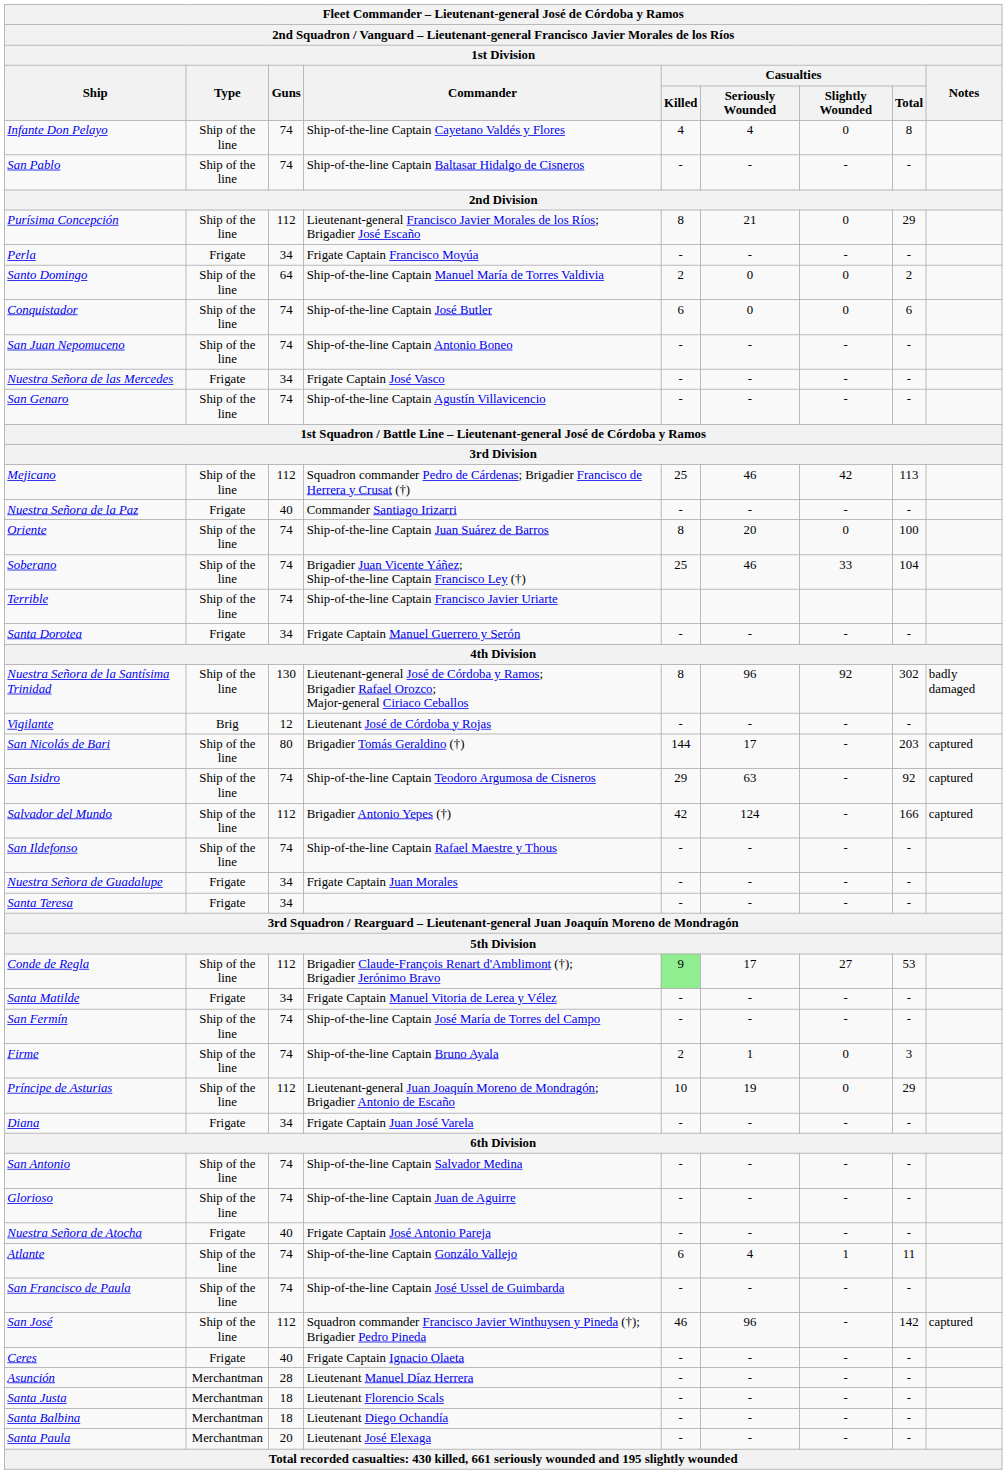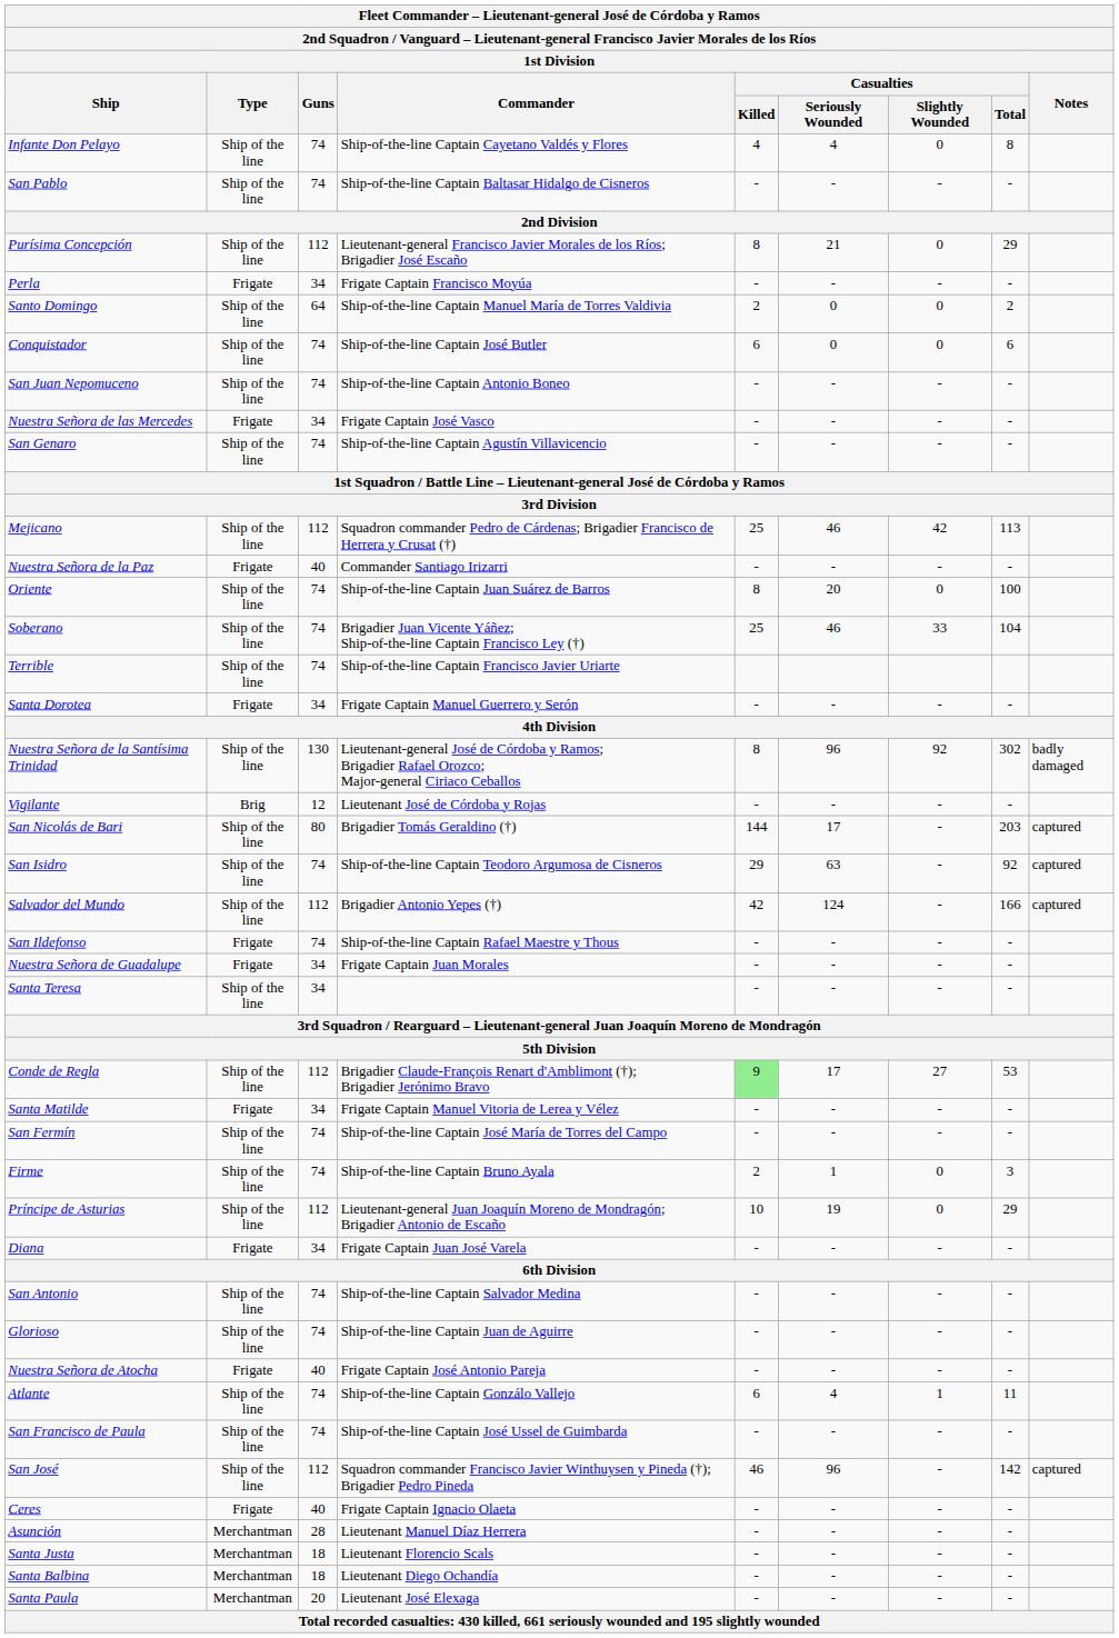 <table class="wikitable">
 <tr>
 <th colspan="9">Fleet Commander – Lieutenant-general José de Córdoba y Ramos</th>
 </tr>
 <tr>
 <th colspan="9">2nd Squadron / Vanguard – Lieutenant-general Francisco Javier Morales de los Ríos</th>
 </tr>
 <tr>
 <th colspan="9">1st Division</th>
 </tr>
 <tr>
 <th rowspan=2>Ship</th>
 <th rowspan=2>Type</th>
 <th rowspan=2>Guns</th>
 <th rowspan=2>Commander</th>
 <th colspan=4>Casualties</th>
 <th rowspan=2>Notes</th>
 </tr>
 <tr>
 <th>Killed</th>
 <th>Seriously Wounded</th>
 <th>Slightly Wounded</th>
 <th>Total</th>
 </tr>
 <tr valign="top">
 <td><a href='#'><em>Infante Don Pelayo</em></a></td>
 <td align= center>Ship of the line</td>
 <td align= center>74</td>
 <td>Ship-of-the-line Captain <a href='#'>Cayetano Valdés y Flores</a></td>
 <td align= center>4</td>
 <td align= center>4</td>
 <td align= center>0</td>
 <td align= center>8</td>
 <td></td>
 </tr>
 <tr valign="top">
 <td><em><a href='#'>San Pablo</a></em></td>
 <td align= center>Ship of the line</td>
 <td align= center>74</td>
 <td>Ship-of-the-line Captain <a href='#'>Baltasar Hidalgo de Cisneros</a></td>
 <td align= center>-</td>
 <td align= center>-</td>
 <td align= center>-</td>
 <td align= center>-</td>
 <td></td>
 </tr>
 <tr valign="top">
 <th colspan="9">2nd Division</th>
 </tr>
 <tr valign="top">
 <td><em><a href='#'>Purísima Concepción</a></em></td>
 <td align= center>Ship of the line</td>
 <td align= center>112</td>
 <td>Lieutenant-general <a href='#'>Francisco Javier Morales de los Ríos</a>; <br> Brigadier <a href='#'>José Escaño</a></td>
 <td align= center>8</td>
 <td align= center>21</td>
 <td align= center>0</td>
 <td align= center>29</td>
 <td></td>
 </tr>
 <tr valign="top">
 <td><em><a href='#'>Perla</a></em></td>
 <td align= center>Frigate</td>
 <td align= center>34</td>
 <td>Frigate Captain <a href='#'>Francisco Moyúa</a></td>
 <td align= center>-</td>
 <td align= center>-</td>
 <td align= center>-</td>
 <td align= center>-</td>
 <td></td>
 </tr>
 <tr valign="top">
 <td><em><a href='#'>Santo Domingo</a></em></td>
 <td align= center>Ship of the line</td>
 <td align= center>64</td>
 <td>Ship-of-the-line Captain <a href='#'>Manuel María de Torres Valdivia</a></td>
 <td align= center>2</td>
 <td align= center>0</td>
 <td align= center>0</td>
 <td align= center>2</td>
 <td></td>
 </tr>
 <tr valign="top">
 <td><em><a href='#'>Conquistador</a></em></td>
 <td align= center>Ship of the line</td>
 <td align= center>74</td>
 <td>Ship-of-the-line Captain <a href='#'>José Butler</a></td>
 <td align= center>6</td>
 <td align= center>0</td>
 <td align= center>0</td>
 <td align= center>6</td>
 <td></td>
 </tr>
 <tr valign="top">
 <td><a href='#'><em>San Juan Nepomuceno</em></a></td>
 <td align= center>Ship of the line</td>
 <td align= center>74</td>
 <td>Ship-of-the-line Captain <a href='#'>Antonio Boneo</a></td>
 <td align= center>-</td>
 <td align= center>-</td>
 <td align= center>-</td>
 <td align= center>-</td>
 <td></td>
 </tr>
 <tr valign="top">
 <td><em><a href='#'>Nuestra Señora de las Mercedes</a></em></td>
 <td align= center>Frigate</td>
 <td align= center>34</td>
 <td>Frigate Captain <a href='#'>José Vasco</a></td>
 <td align= center>-</td>
 <td align= center>-</td>
 <td align= center>-</td>
 <td align= center>-</td>
 <td></td>
 </tr>
 <tr valign="top">
 <td><em><a href='#'>San Genaro</a></em></td>
 <td align= center>Ship of the line</td>
 <td align= center>74</td>
 <td>Ship-of-the-line Captain <a href='#'>Agustín Villavicencio</a></td>
 <td align= center>-</td>
 <td align= center>-</td>
 <td align= center>-</td>
 <td align= center>-</td>
 <td></td>
 </tr>
 <tr valign="top">
 <th colspan="9">1st Squadron / Battle Line – Lieutenant-general José de Córdoba y Ramos</th>
 </tr>
 <tr valign="top">
 <th colspan="9">3rd Division</th>
 </tr>
 <tr valign="top">
 <td><a href='#'><em>Mejicano</em></a></td>
 <td align= center>Ship of the line</td>
 <td align= center>112</td>
 <td>Squadron commander <a href='#'>Pedro de Cárdenas</a>; Brigadier <a href='#'>Francisco de Herrera y Crusat</a> (†)</td>
 <td align= center>25</td>
 <td align= center>46</td>
 <td align= center>42</td>
 <td align= center>113</td>
 <td></td>
 </tr>
 <tr valign="top">
 <td><em><a href='#'>Nuestra Señora de la Paz</a></em></td>
 <td align= center>Frigate</td>
 <td align= center>40</td>
 <td>Commander <a href='#'>Santiago Irizarri</a></td>
 <td align= center>-</td>
 <td align= center>-</td>
 <td align= center>-</td>
 <td align= center>-</td>
 <td></td>
 </tr>
 <tr valign="top">
 <td><em><a href='#'>Oriente</a></em></td>
 <td align= center>Ship of the line</td>
 <td align= center>74</td>
 <td>Ship-of-the-line Captain <a href='#'>Juan Suárez de Barros</a></td>
 <td align= center>8</td>
 <td align= center>20</td>
 <td align= center>0</td>
 <td align= center>100</td>
 <td></td>
 </tr>
 <tr valign="top">
 <td><em><a href='#'>Soberano</a></em></td>
 <td align= center>Ship of the line</td>
 <td align= center>74</td>
 <td>Brigadier <a href='#'>Juan Vicente Yáñez</a>; <br> Ship-of-the-line Captain <a href='#'>Francisco Ley</a> (†)</td>
 <td align= center>25</td>
 <td align= center>46</td>
 <td align= center>33</td>
 <td align= center>104</td>
 <td></td>
 </tr>
 <tr valign="top">
 <td><em><a href='#'>Terrible</a></em></td>
 <td align= center>Ship of the line</td>
 <td align= center>74</td>
 <td>Ship-of-the-line Captain <a href='#'>Francisco Javier Uriarte</a></td>
 <td align= center></td>
 <td align= center></td>
 <td align= center></td>
 <td align= center></td>
 <td></td>
 </tr>
 <tr valign="top">
 <td><em><a href='#'>Santa Dorotea</a></em></td>
 <td align= center>Frigate</td>
 <td align= center>34</td>
 <td>Frigate Captain <a href='#'>Manuel Guerrero y Serón</a></td>
 <td align= center>-</td>
 <td align= center>-</td>
 <td align= center>-</td>
 <td align= center>-</td>
 <td></td>
 </tr>
 <tr valign="top">
 <th colspan="9">4th Division</th>
 </tr>
 <tr valign="top">
 <td><a href='#'><em>Nuestra Señora de la Santísima Trinidad</em></a></td>
 <td align= center>Ship of the line</td>
 <td align= center>130</td>
 <td>Lieutenant-general <a href='#'>José de Córdoba y Ramos</a>; <br> Brigadier <a href='#'>Rafael Orozco</a>; <br> Major-general <a href='#'>Ciriaco Ceballos</a></td>
 <td align= center>8</td>
 <td align= center>96</td>
 <td align= center>92</td>
 <td align= center>302</td>
 <td>badly damaged</td>
 </tr>
 <tr valign="top">
 <td><em><a href='#'>Vigilante</a></em></td>
 <td align= center>Brig</td>
 <td align= center>12</td>
 <td>Lieutenant <a href='#'>José de Córdoba y Rojas</a></td>
 <td align= center>-</td>
 <td align= center>-</td>
 <td align= center>-</td>
 <td align= center>-</td>
 <td></td>
 </tr>
 <tr valign="top">
 <td><a href='#'><em>San Nicolás de Bari</em></a></td>
 <td align= center>Ship of the line</td>
 <td align= center>80</td>
 <td>Brigadier <a href='#'>Tomás Geraldino</a> (†)</td>
 <td align= center>144</td>
 <td align= center>17</td>
 <td align= center>-</td>
 <td align= center>203</td>
 <td>captured</td>
 </tr>
 <tr valign="top">
 <td><em><a href='#'>San Isidro</a></em></td>
 <td align= center>Ship of the line</td>
 <td align= center>74</td>
 <td>Ship-of-the-line Captain <a href='#'>Teodoro Argumosa de Cisneros</a></td>
 <td align= center>29</td>
 <td align= center>63</td>
 <td align= center>-</td>
 <td align= center>92</td>
 <td>captured</td>
 </tr>
 <tr valign="top">
 <td><a href='#'><em>Salvador del Mundo</em></a></td>
 <td align= center>Ship of the line</td>
 <td align= center>112</td>
 <td>Brigadier <a href='#'>Antonio Yepes</a> (†)</td>
 <td align= center>42</td>
 <td align= center>124</td>
 <td align= center>-</td>
 <td align= center>166</td>
 <td>captured</td>
 </tr>
 <tr valign="top">
 <td><a href='#'><em>San Ildefonso</em></a></td>
-<td align= center>Ship of the line</td>
+<td align= center>Frigate</td>
 <td align= center>74</td>
 <td>Ship-of-the-line Captain <a href='#'>Rafael Maestre y Thous</a></td>
 <td align= center>-</td>
 <td align= center>-</td>
 <td align= center>-</td>
 <td align= center>-</td>
 <td></td>
 </tr>
 <tr valign="top">
 <td><em><a href='#'>Nuestra Señora de Guadalupe</a></em></td>
 <td align= center>Frigate</td>
 <td align= center>34</td>
 <td>Frigate Captain <a href='#'>Juan Morales</a></td>
 <td align= center>-</td>
 <td align= center>-</td>
 <td align= center>-</td>
 <td align= center>-</td>
 <td></td>
 </tr>
 <tr valign="top">
 <td><em><a href='#'>Santa Teresa</a></em></td>
-<td align= center>Frigate</td>
+<td align= center>Ship of the line</td>
 <td align= center>34</td>
 <td></td>
 <td align= center>-</td>
 <td align= center>-</td>
 <td align= center>-</td>
 <td align= center>-</td>
 <td></td>
 </tr>
 <tr valign="top">
 <th colspan="9">3rd Squadron / Rearguard – Lieutenant-general Juan Joaquín Moreno de Mondragón</th>
 </tr>
 <tr valign="top">
 <th colspan="9">5th Division</th>
 </tr>
 <tr valign="top">
 <td><a href='#'><em>Conde de Regla</em></a></td>
 <td align= center>Ship of the line</td>
 <td align= center>112</td>
 <td>Brigadier <a href='#'>Claude-François Renart d'Amblimont</a> (†); <br> Brigadier <a href='#'>Jerónimo Bravo</a></td>
 <td align= center style="background: lightgreen;">9</td>
 <td align= center>17</td>
 <td align= center>27</td>
 <td align= center>53</td>
 <td></td>
 </tr>
 <tr valign="top">
 <td><em><a href='#'>Santa Matilde</a></em></td>
 <td align= center>Frigate</td>
 <td align= center>34</td>
 <td>Frigate Captain <a href='#'>Manuel Vitoria de Lerea y Vélez</a></td>
 <td align= center>-</td>
 <td align= center>-</td>
 <td align= center>-</td>
 <td align= center>-</td>
 <td></td>
 </tr>
 <tr valign="top">
 <td><em><a href='#'>San Fermín</a></em></td>
 <td align= center>Ship of the line</td>
 <td align= center>74</td>
 <td>Ship-of-the-line Captain <a href='#'>José María de Torres del Campo</a></td>
 <td align= center>-</td>
 <td align= center>-</td>
 <td align= center>-</td>
 <td align= center>-</td>
 <td></td>
 </tr>
 <tr valign="top">
 <td><em><a href='#'>Firme</a></em></td>
 <td align= center>Ship of the line</td>
 <td align= center>74</td>
 <td>Ship-of-the-line Captain <a href='#'>Bruno Ayala</a></td>
 <td align= center>2</td>
 <td align= center>1</td>
 <td align= center>0</td>
 <td align= center>3</td>
 <td></td>
 </tr>
 <tr valign="top">
 <td><a href='#'><em>Príncipe de Asturias</em></a></td>
 <td align= center>Ship of the line</td>
 <td align= center>112</td>
 <td>Lieutenant-general <a href='#'>Juan Joaquín Moreno de Mondragón</a>; <br> Brigadier <a href='#'>Antonio de Escaño</a></td>
 <td align= center>10</td>
 <td align= center>19</td>
 <td align= center>0</td>
 <td align= center>29</td>
 <td></td>
 </tr>
 <tr valign="top">
 <td><em><a href='#'>Diana</a></em></td>
 <td align= center>Frigate</td>
 <td align= center>34</td>
 <td>Frigate Captain <a href='#'>Juan José Varela</a></td>
 <td align= center>-</td>
 <td align= center>-</td>
 <td align= center>-</td>
 <td align= center>-</td>
 <td></td>
 </tr>
 <tr valign="top">
 <th colspan="9">6th Division</th>
 </tr>
 <tr valign="top">
 <td><em><a href='#'>San Antonio</a></em></td>
 <td align= center>Ship of the line</td>
 <td align= center>74</td>
 <td>Ship-of-the-line Captain <a href='#'>Salvador Medina</a></td>
 <td align= center>-</td>
 <td align= center>-</td>
 <td align= center>-</td>
 <td align= center>-</td>
 <td></td>
 </tr>
 <tr valign="top">
 <td><em><a href='#'>Glorioso</a></em></td>
 <td align= center>Ship of the line</td>
 <td align= center>74</td>
 <td>Ship-of-the-line Captain <a href='#'>Juan de Aguirre</a></td>
 <td align= center>-</td>
 <td align= center>-</td>
 <td align= center>-</td>
 <td align= center>-</td>
 <td></td>
 </tr>
 <tr valign="top">
 <td><em><a href='#'>Nuestra Señora de Atocha</a></em></td>
 <td align= center>Frigate</td>
 <td align= center>40</td>
 <td>Frigate Captain <a href='#'>José Antonio Pareja</a></td>
 <td align= center>-</td>
 <td align= center>-</td>
 <td align= center>-</td>
 <td align= center>-</td>
 <td></td>
 </tr>
 <tr valign="top">
 <td><em><a href='#'>Atlante</a></em></td>
 <td align= center>Ship of the line</td>
 <td align= center>74</td>
 <td>Ship-of-the-line Captain <a href='#'>Gonzálo Vallejo</a></td>
 <td align= center>6</td>
 <td align= center>4</td>
 <td align= center>1</td>
 <td align= center>11</td>
 <td></td>
 </tr>
 <tr valign="top">
 <td><em><a href='#'>San Francisco de Paula</a></em></td>
 <td align= center>Ship of the line</td>
 <td align= center>74</td>
 <td>Ship-of-the-line Captain <a href='#'>José Ussel de Guimbarda</a></td>
 <td align= center>-</td>
 <td align= center>-</td>
 <td align= center>-</td>
 <td align= center>-</td>
 <td></td>
 </tr>
 <tr valign="top">
 <td><a href='#'><em>San José</em></a></td>
 <td align= center>Ship of the line</td>
 <td align= center>112</td>
 <td>Squadron commander <a href='#'>Francisco Javier Winthuysen y Pineda</a> (†); <br> Brigadier <a href='#'>Pedro Pineda</a></td>
 <td align= center>46</td>
 <td align= center>96</td>
 <td align= center>-</td>
 <td align= center>142</td>
 <td>captured</td>
 </tr>
 <tr valign="top">
 <td><em><a href='#'>Ceres</a></em></td>
 <td align= center>Frigate</td>
 <td align= center>40</td>
 <td>Frigate Captain <a href='#'>Ignacio Olaeta</a></td>
 <td align= center>-</td>
 <td align= center>-</td>
 <td align= center>-</td>
 <td align= center>-</td>
 <td></td>
 </tr>
 <tr valign="top">
 <td><em><a href='#'>Asunción</a></em></td>
 <td align= center>Merchantman</td>
 <td align= center>28</td>
 <td>Lieutenant <a href='#'>Manuel Díaz Herrera</a></td>
 <td align= center>-</td>
 <td align= center>-</td>
 <td align= center>-</td>
 <td align= center>-</td>
 <td></td>
 </tr>
 <tr valign="top">
 <td><em><a href='#'>Santa Justa</a></em></td>
 <td align= center>Merchantman</td>
 <td align= center>18</td>
 <td>Lieutenant <a href='#'>Florencio Scals</a></td>
 <td align= center>-</td>
 <td align= center>-</td>
 <td align= center>-</td>
 <td align= center>-</td>
 <td></td>
 </tr>
 <tr valign="top">
 <td><em><a href='#'>Santa Balbina</a></em></td>
 <td align= center>Merchantman</td>
 <td align= center>18</td>
 <td>Lieutenant <a href='#'>Diego Ochandía</a></td>
 <td align= center>-</td>
 <td align= center>-</td>
 <td align= center>-</td>
 <td align= center>-</td>
 <td></td>
 </tr>
 <tr valign="top">
 <td><em><a href='#'>Santa Paula</a></em></td>
 <td align= center>Merchantman</td>
 <td align= center>20</td>
 <td>Lieutenant <a href='#'>José Elexaga</a></td>
 <td align= center>-</td>
 <td align= center>-</td>
 <td align= center>-</td>
 <td align= center>-</td>
 <td></td>
 </tr>
 <tr valign="top">
 <th colspan="9">Total recorded casualties: 430 killed, 661 seriously wounded and 195 slightly wounded</th>
 </tr>
 </table>
